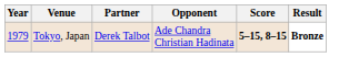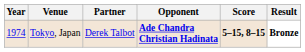 <table class="sortable wikitable" style="font-size: 90%;">
 <tr>
 <th>Year</th>
 <th>Venue</th>
 <th>Partner</th>
 <th>Opponent</th>
 <th>Score</th>
 <th>Result</th>
 </tr>
 <tr style="background:#F3E6D7">
-<td align="center"><a href='#'>1979</a></td>
+<td align="center"><a href='#'>1974</a></td>
 <td align="left"><a href='#'>Tokyo</a>, Japan</td>
 <td align="left"> <a href='#'>Derek Talbot</a></td>
-<td align="left"> <a href='#'>Ade Chandra</a><br> <a href='#'>Christian Hadinata</a></td>
+<td align="left"><strong> <a href='#'>Ade Chandra</a><br> <a href='#'>Christian Hadinata</a></strong></td>
 <td align="left"><strong>5–15, 8–15</strong></td>
 <td style="text-align:left; background: white"> <strong>Bronze</strong></td>
 </tr>
 </table>
